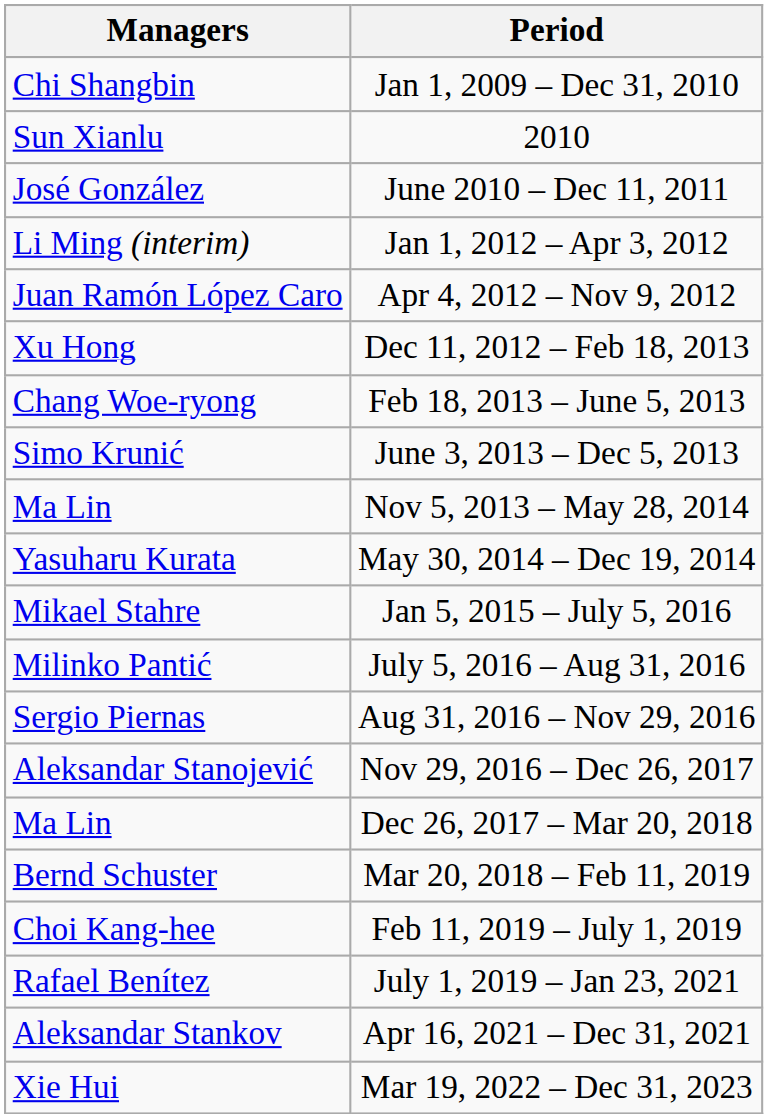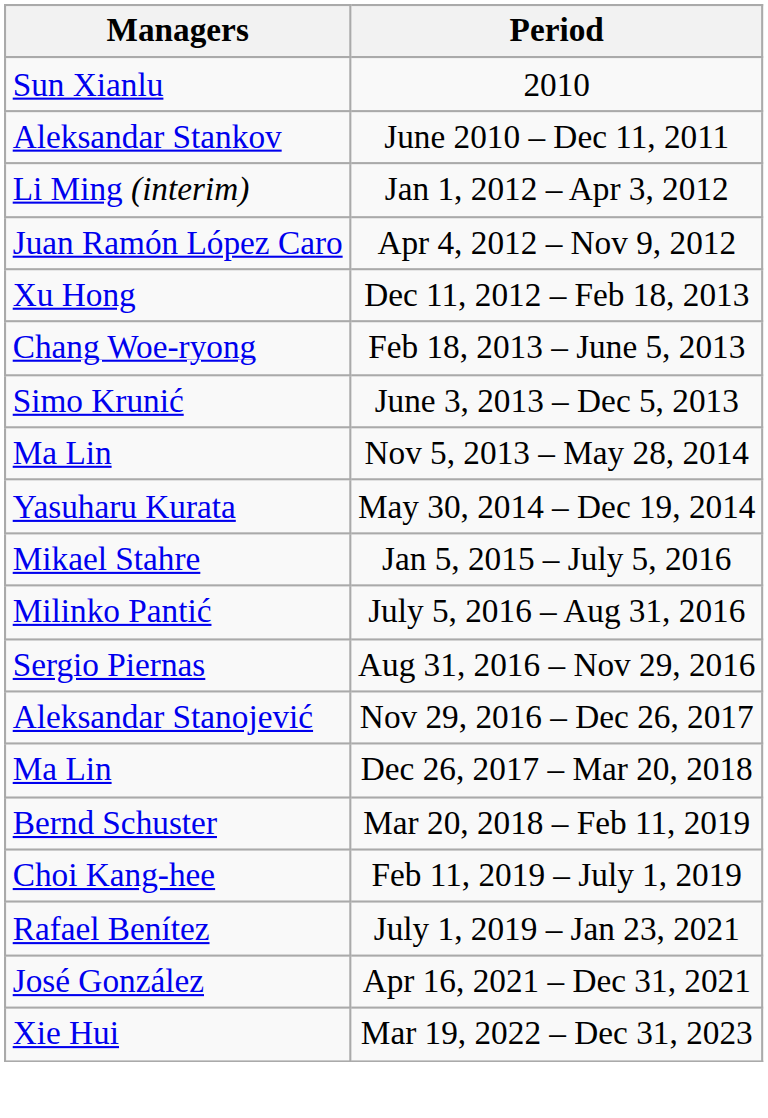 <table class="wikitable" style="text-align:center">
 <tr>
 <th rowspan="1">Managers</th>
 <th rowspan="1">Period</th>
 </tr>
 <tr>
-<td align=left> <a href='#'>Chi Shangbin</a></td>
-<td>Jan 1, 2009 – Dec 31, 2010</td>
-</tr>
-<tr>
 <td align=left> <a href='#'>Sun Xianlu</a></td>
 <td>2010</td>
 </tr>
 <tr>
-<td align=left> <a href='#'>José González</a></td>
+<td align=left> <a href='#'>Aleksandar Stankov</a></td>
 <td>June 2010 – Dec 11, 2011</td>
 </tr>
 <tr>
 <td align=left> <a href='#'>Li Ming</a> <em>(interim)</em></td>
 <td>Jan 1, 2012 – Apr 3, 2012</td>
 </tr>
 <tr>
 <td align=left> <a href='#'>Juan Ramón López Caro</a></td>
 <td>Apr 4, 2012 – Nov 9, 2012</td>
 </tr>
 <tr>
 <td align=left> <a href='#'>Xu Hong</a></td>
 <td>Dec 11, 2012 – Feb 18, 2013</td>
 </tr>
 <tr>
 <td align=left> <a href='#'>Chang Woe-ryong</a></td>
 <td>Feb 18, 2013 – June 5, 2013</td>
 </tr>
 <tr>
 <td align=left> <a href='#'>Simo Krunić</a></td>
 <td>June 3, 2013 – Dec 5, 2013</td>
 </tr>
 <tr>
 <td align=left> <a href='#'>Ma Lin</a></td>
 <td>Nov 5, 2013 – May 28, 2014</td>
 </tr>
 <tr>
 <td align=left> <a href='#'>Yasuharu Kurata</a></td>
 <td>May 30, 2014 – Dec 19, 2014</td>
 </tr>
 <tr>
 <td align=left> <a href='#'>Mikael Stahre</a></td>
 <td>Jan 5, 2015 – July 5, 2016</td>
 </tr>
 <tr>
 <td align=left> <a href='#'>Milinko Pantić</a></td>
 <td>July 5, 2016 – Aug 31, 2016</td>
 </tr>
 <tr>
 <td align=left> <a href='#'>Sergio Piernas</a></td>
 <td>Aug 31, 2016 – Nov 29, 2016</td>
 </tr>
 <tr>
 <td align=left> <a href='#'>Aleksandar Stanojević</a></td>
 <td>Nov 29, 2016 – Dec 26, 2017</td>
 </tr>
 <tr>
 <td align=left> <a href='#'>Ma Lin</a></td>
 <td>Dec 26, 2017 – Mar 20, 2018</td>
 </tr>
 <tr>
 <td align=left> <a href='#'>Bernd Schuster</a></td>
 <td>Mar 20, 2018 – Feb 11, 2019</td>
 </tr>
 <tr>
 <td align=left> <a href='#'>Choi Kang-hee</a></td>
 <td>Feb 11, 2019 – July 1, 2019</td>
 </tr>
 <tr>
 <td align=left> <a href='#'>Rafael Benítez</a></td>
 <td>July 1, 2019 – Jan 23, 2021</td>
 </tr>
 <tr>
-<td align=left> <a href='#'>Aleksandar Stankov</a></td>
+<td align=left> <a href='#'>José González</a></td>
 <td>Apr 16, 2021 – Dec 31, 2021</td>
 </tr>
 <tr>
 <td align=left> <a href='#'>Xie Hui</a></td>
 <td>Mar 19, 2022 – Dec 31, 2023</td>
 </tr>
 <tr>
 </tr>
 </table>
